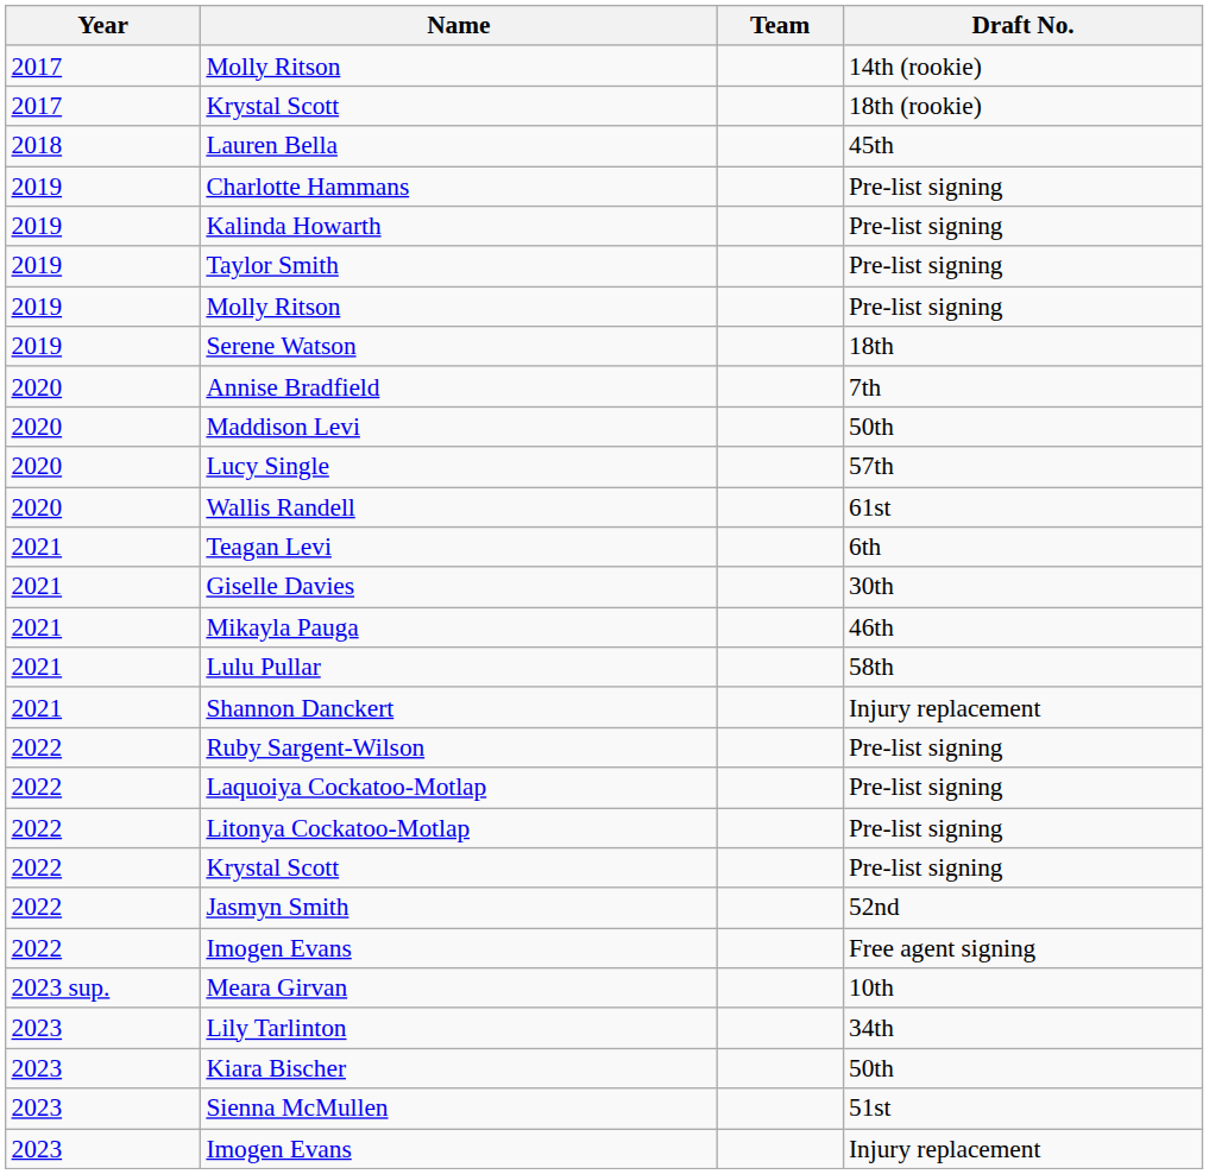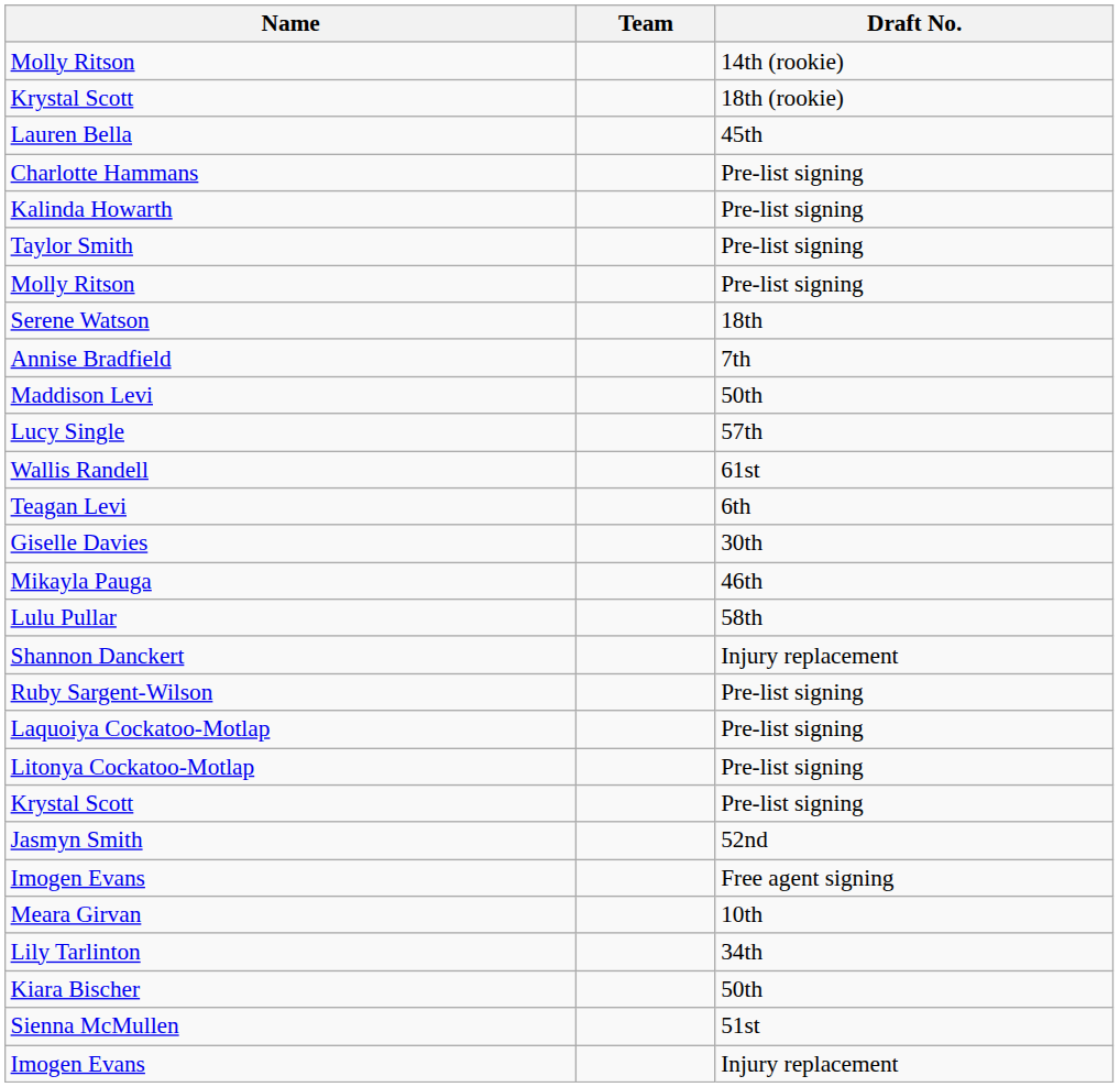 <table class="wikitable" style="width:60%;">
 <tr>
-<th>Year</th>
 <th>Name</th>
 <th>Team</th>
 <th>Draft No.</th>
 </tr>
 <tr>
-<td><a href='#'>2017</a></td>
 <td><a href='#'>Molly Ritson</a></td>
 <td></td>
 <td>14th (rookie)</td>
 </tr>
 <tr>
-<td><a href='#'>2017</a></td>
 <td><a href='#'>Krystal Scott</a></td>
 <td></td>
 <td>18th (rookie)</td>
 </tr>
 <tr>
-<td><a href='#'>2018</a></td>
 <td><a href='#'>Lauren Bella</a></td>
 <td></td>
 <td>45th</td>
 </tr>
 <tr>
-<td><a href='#'>2019</a></td>
 <td><a href='#'>Charlotte Hammans</a></td>
 <td></td>
 <td>Pre-list signing</td>
 </tr>
 <tr>
-<td><a href='#'>2019</a></td>
 <td><a href='#'>Kalinda Howarth</a></td>
 <td></td>
 <td>Pre-list signing</td>
 </tr>
 <tr>
-<td><a href='#'>2019</a></td>
 <td><a href='#'>Taylor Smith</a></td>
 <td></td>
 <td>Pre-list signing</td>
 </tr>
 <tr>
-<td><a href='#'>2019</a></td>
 <td><a href='#'>Molly Ritson</a></td>
 <td></td>
 <td>Pre-list signing</td>
 </tr>
 <tr>
-<td><a href='#'>2019</a></td>
 <td><a href='#'>Serene Watson</a></td>
 <td></td>
 <td>18th</td>
 </tr>
 <tr>
-<td><a href='#'>2020</a></td>
 <td><a href='#'>Annise Bradfield</a></td>
 <td></td>
 <td>7th</td>
 </tr>
 <tr>
-<td><a href='#'>2020</a></td>
 <td><a href='#'>Maddison Levi</a></td>
 <td></td>
 <td>50th</td>
 </tr>
 <tr>
-<td><a href='#'>2020</a></td>
 <td><a href='#'>Lucy Single</a></td>
 <td></td>
 <td>57th</td>
 </tr>
 <tr>
-<td><a href='#'>2020</a></td>
 <td><a href='#'>Wallis Randell</a></td>
 <td></td>
 <td>61st</td>
 </tr>
 <tr>
-<td><a href='#'>2021</a></td>
 <td><a href='#'>Teagan Levi</a></td>
 <td></td>
 <td>6th</td>
 </tr>
 <tr>
-<td><a href='#'>2021</a></td>
 <td><a href='#'>Giselle Davies</a></td>
 <td></td>
 <td>30th</td>
 </tr>
 <tr>
-<td><a href='#'>2021</a></td>
 <td><a href='#'>Mikayla Pauga</a></td>
 <td></td>
 <td>46th</td>
 </tr>
 <tr>
-<td><a href='#'>2021</a></td>
 <td><a href='#'>Lulu Pullar</a></td>
 <td></td>
 <td>58th</td>
 </tr>
 <tr>
-<td><a href='#'>2021</a></td>
 <td><a href='#'>Shannon Danckert</a></td>
 <td></td>
 <td>Injury replacement</td>
 </tr>
 <tr>
-<td><a href='#'>2022</a></td>
 <td><a href='#'>Ruby Sargent-Wilson</a></td>
 <td></td>
 <td>Pre-list signing</td>
 </tr>
 <tr>
-<td><a href='#'>2022</a></td>
 <td><a href='#'>Laquoiya Cockatoo-Motlap</a></td>
 <td></td>
 <td>Pre-list signing</td>
 </tr>
 <tr>
-<td><a href='#'>2022</a></td>
 <td><a href='#'>Litonya Cockatoo-Motlap</a></td>
 <td></td>
 <td>Pre-list signing</td>
 </tr>
 <tr>
-<td><a href='#'>2022</a></td>
 <td><a href='#'>Krystal Scott</a></td>
 <td></td>
 <td>Pre-list signing</td>
 </tr>
 <tr>
-<td><a href='#'>2022</a></td>
 <td><a href='#'>Jasmyn Smith</a></td>
 <td></td>
 <td>52nd</td>
 </tr>
 <tr>
-<td><a href='#'>2022</a></td>
 <td><a href='#'>Imogen Evans</a></td>
 <td></td>
 <td>Free agent signing</td>
 </tr>
 <tr>
-<td><a href='#'>2023 sup.</a></td>
 <td><a href='#'>Meara Girvan</a></td>
 <td></td>
 <td>10th</td>
 </tr>
 <tr>
-<td><a href='#'>2023</a></td>
 <td><a href='#'>Lily Tarlinton</a></td>
 <td></td>
 <td>34th</td>
 </tr>
 <tr>
-<td><a href='#'>2023</a></td>
 <td><a href='#'>Kiara Bischer</a></td>
 <td></td>
 <td>50th</td>
 </tr>
 <tr>
-<td><a href='#'>2023</a></td>
 <td><a href='#'>Sienna McMullen</a></td>
 <td></td>
 <td>51st</td>
 </tr>
 <tr>
-<td><a href='#'>2023</a></td>
 <td><a href='#'>Imogen Evans</a></td>
 <td></td>
 <td>Injury replacement</td>
 </tr>
 </table>
